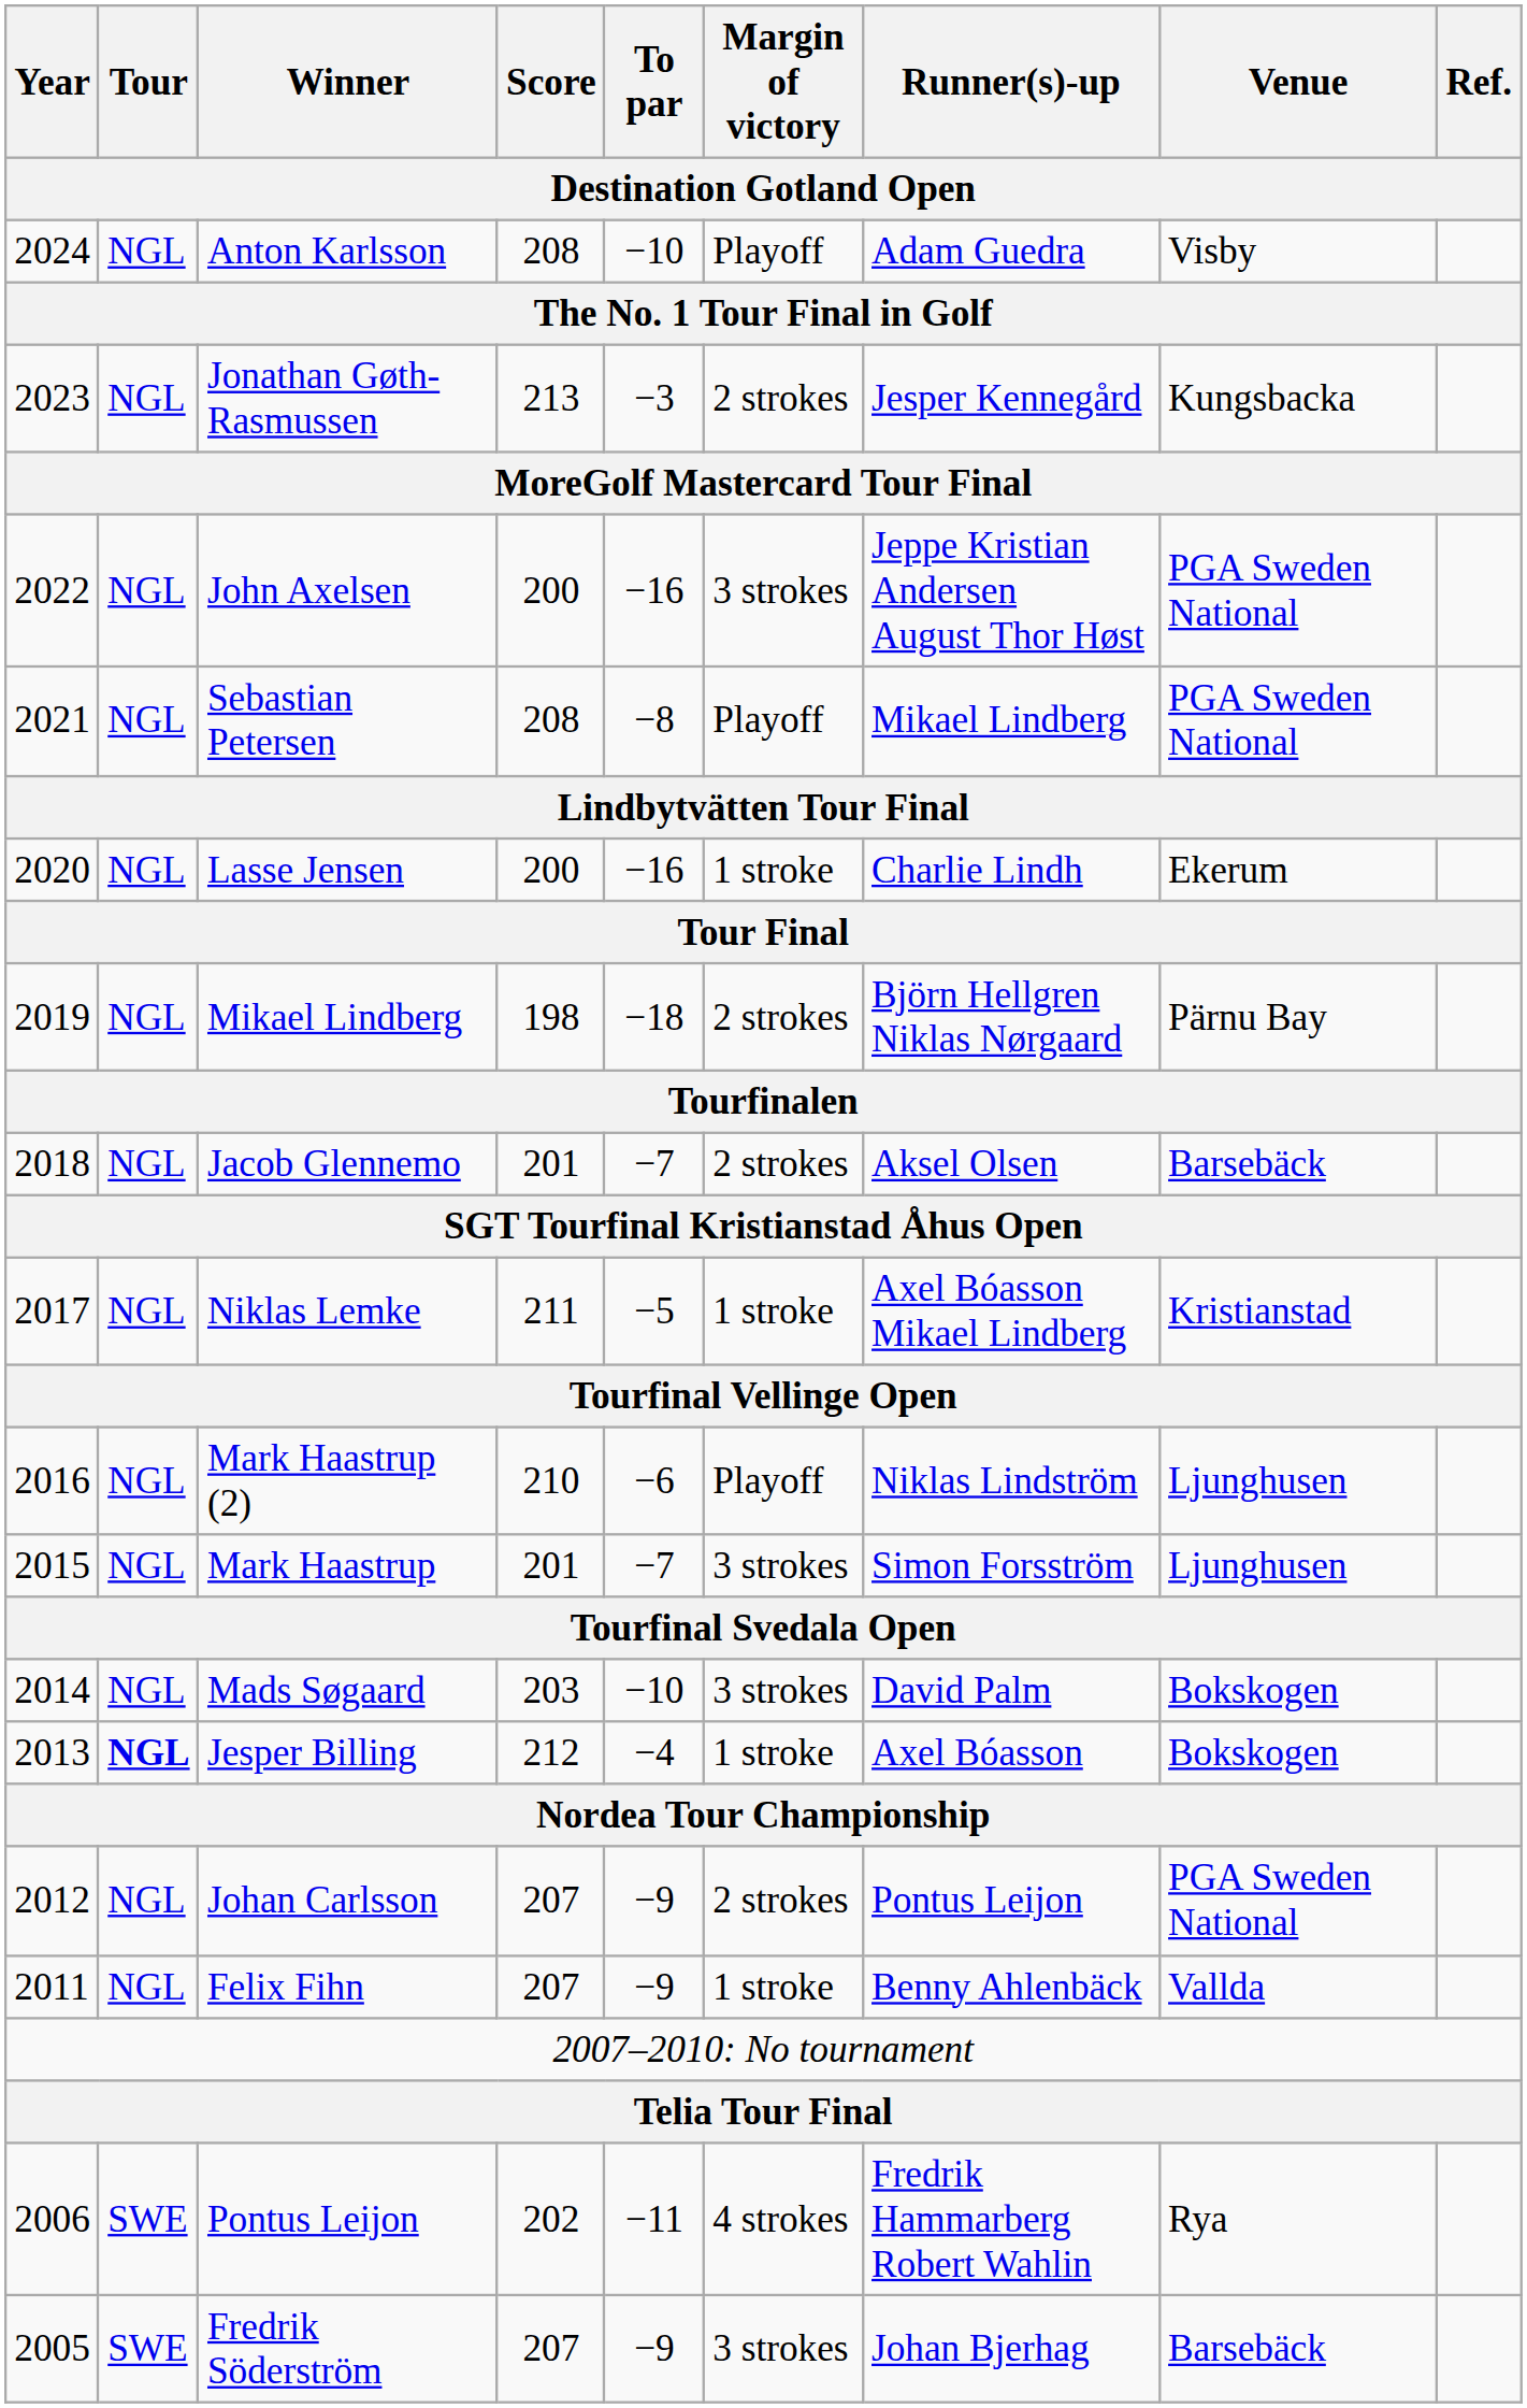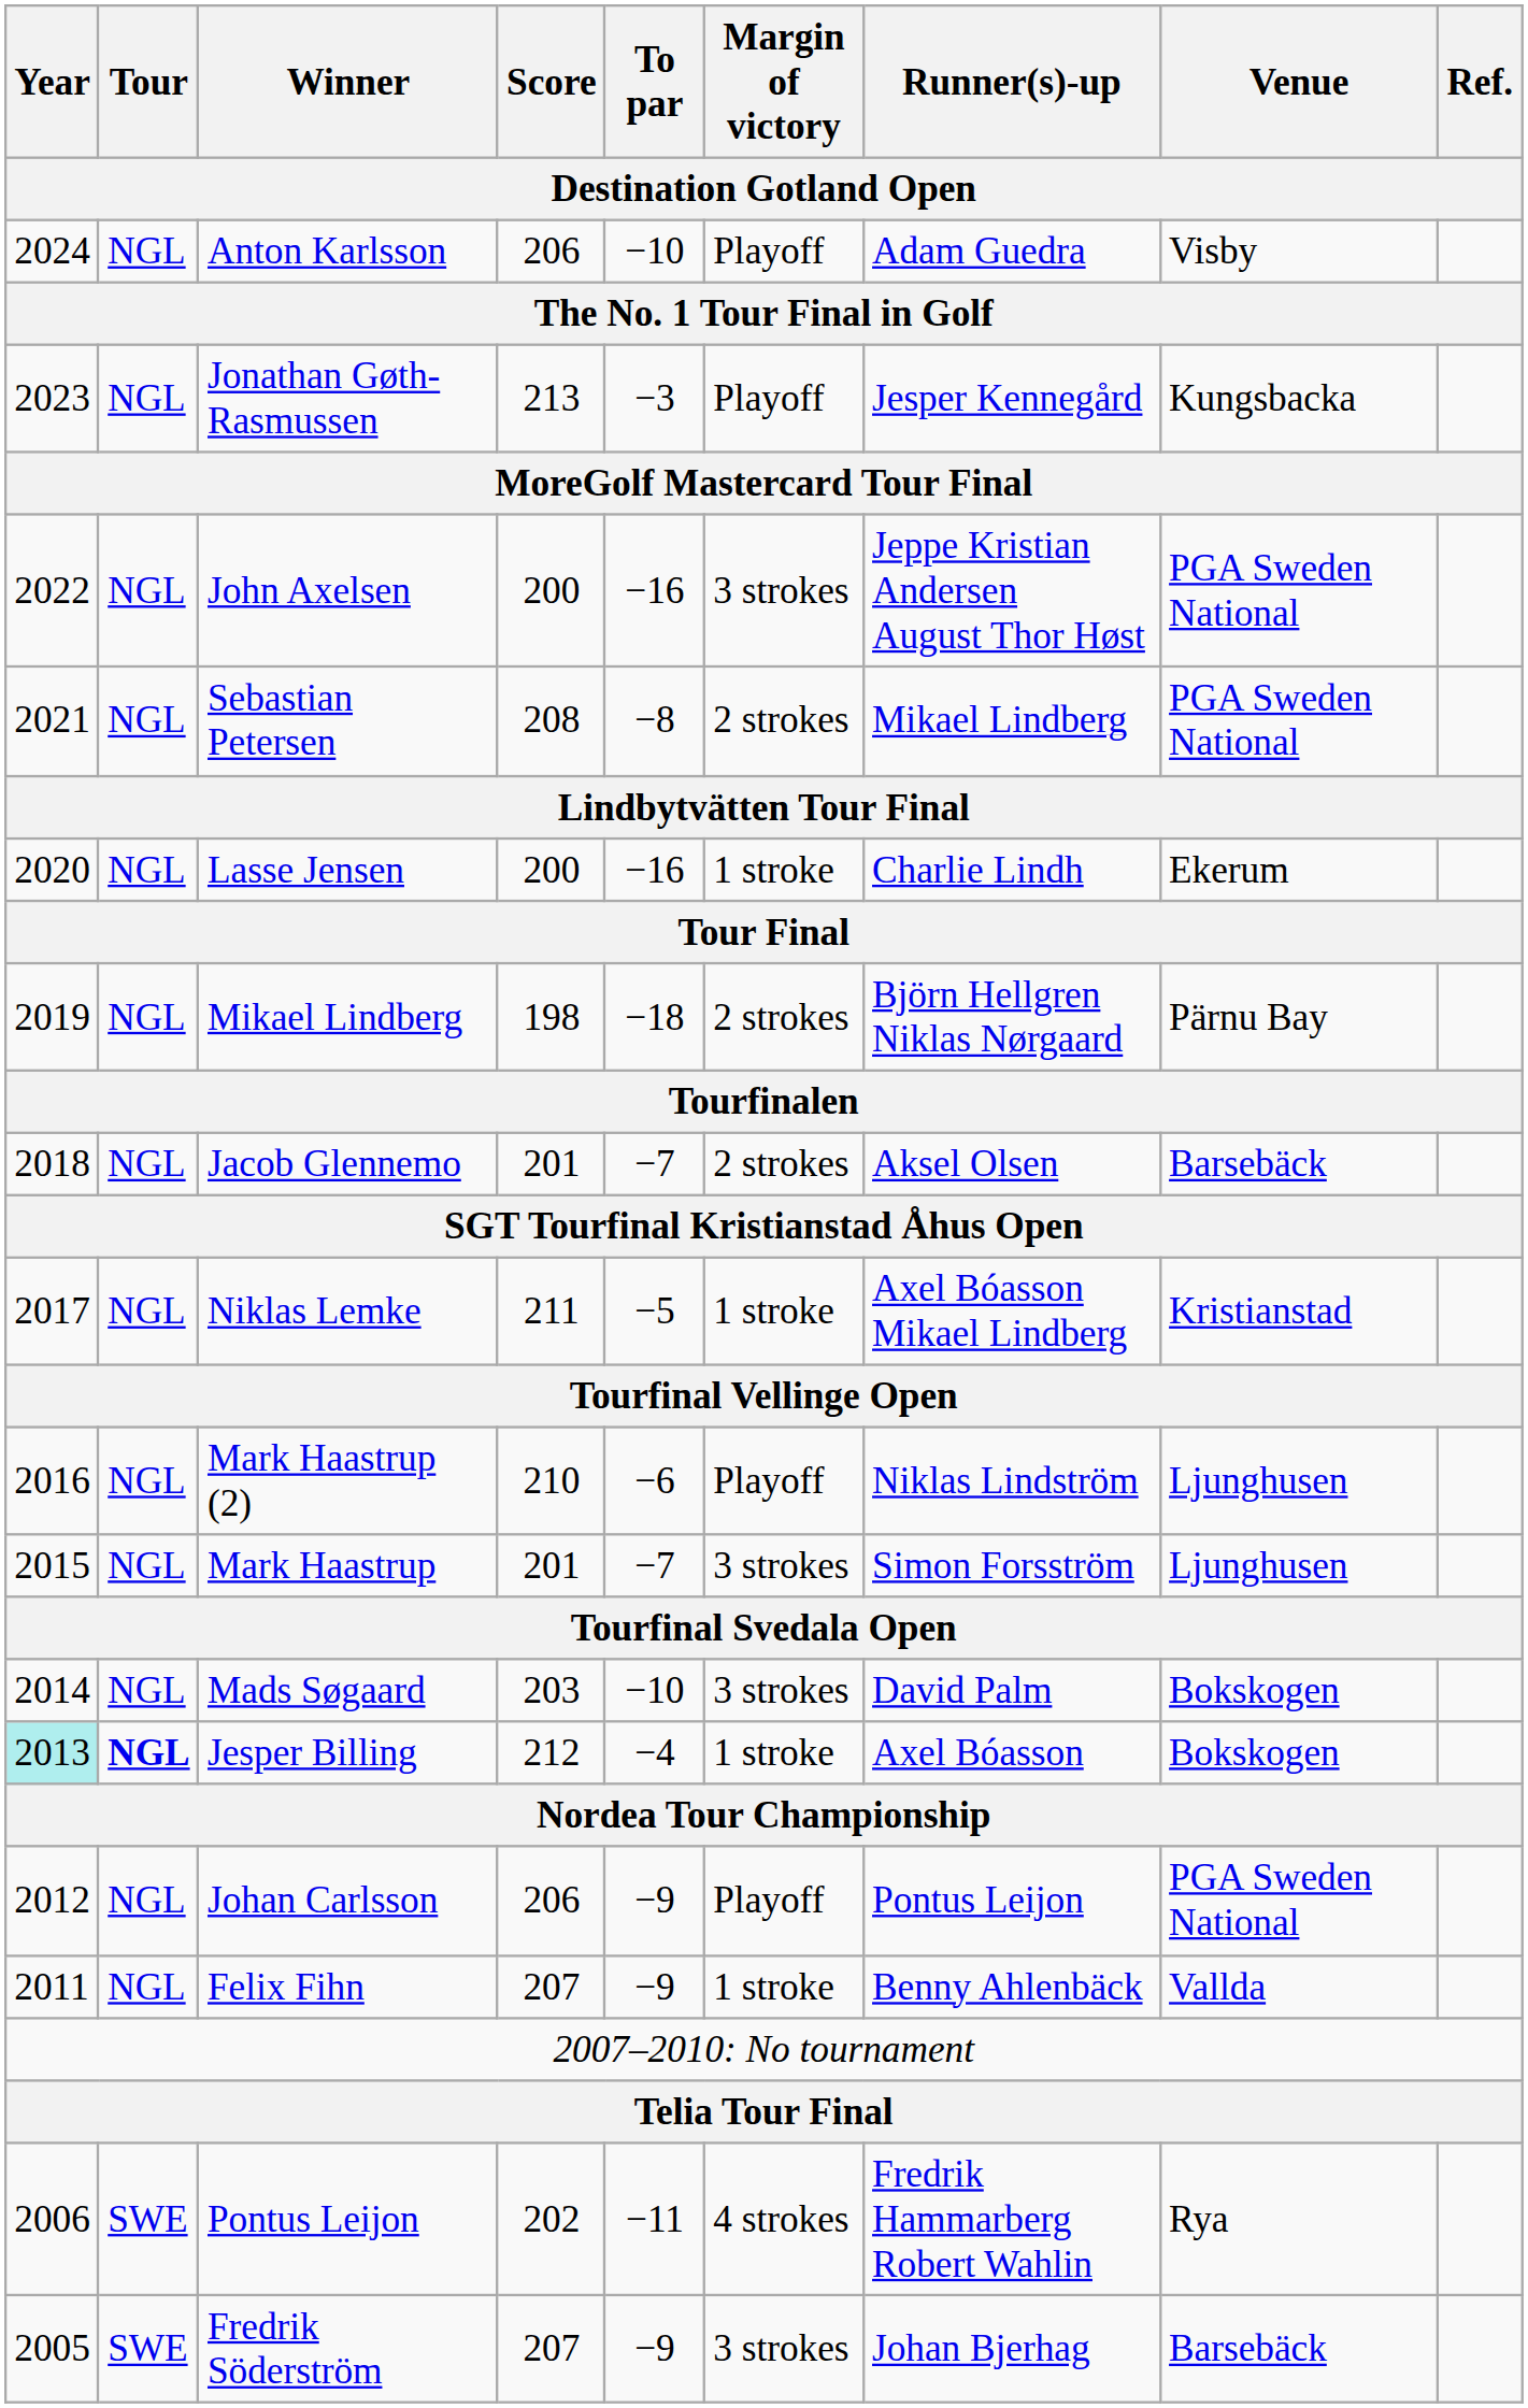 <table class="wikitable" style="font-size:95%">
 <tr>
 <th>Year</th>
 <th>Tour</th>
 <th>Winner</th>
 <th>Score</th>
 <th>To par</th>
 <th>Margin of<br>victory</th>
 <th>Runner(s)-up</th>
 <th>Venue</th>
 <th>Ref.</th>
 </tr>
 <tr>
 <th colspan=9>Destination Gotland Open</th>
 </tr>
 <tr>
 <td>2024</td>
 <td><a href='#'>NGL</a></td>
 <td> <a href='#'>Anton Karlsson</a></td>
-<td align=center>208</td>
+<td align=center>206</td>
 <td align=center>−10</td>
 <td>Playoff</td>
 <td> <a href='#'>Adam Guedra</a></td>
 <td>Visby</td>
 <td></td>
 </tr>
 <tr>
 <th colspan=9>The No. 1 Tour Final in Golf</th>
 </tr>
 <tr>
 <td>2023</td>
 <td><a href='#'>NGL</a></td>
 <td> <a href='#'>Jonathan Gøth-Rasmussen</a></td>
 <td align=center>213</td>
 <td align=center>−3</td>
-<td>2 strokes</td>
+<td>Playoff</td>
 <td> <a href='#'>Jesper Kennegård</a></td>
 <td>Kungsbacka</td>
 <td></td>
 </tr>
 <tr>
 <th colspan=9>MoreGolf Mastercard Tour Final</th>
 </tr>
 <tr>
 <td>2022</td>
 <td><a href='#'>NGL</a></td>
 <td> <a href='#'>John Axelsen</a></td>
 <td align=center>200</td>
 <td align=center>−16</td>
 <td>3 strokes</td>
 <td> <a href='#'>Jeppe Kristian Andersen</a><br> <a href='#'>August Thor Høst</a></td>
 <td><a href='#'>PGA Sweden National</a></td>
 <td></td>
 </tr>
 <tr>
 <td>2021</td>
 <td><a href='#'>NGL</a></td>
 <td> <a href='#'>Sebastian Petersen</a></td>
 <td align=center>208</td>
 <td align=center>−8</td>
-<td>Playoff</td>
+<td>2 strokes</td>
 <td> <a href='#'>Mikael Lindberg</a></td>
 <td><a href='#'>PGA Sweden National</a></td>
 <td></td>
 </tr>
 <tr>
 <th colspan=9>Lindbytvätten Tour Final</th>
 </tr>
 <tr>
 <td>2020</td>
 <td><a href='#'>NGL</a></td>
 <td> <a href='#'>Lasse Jensen</a></td>
 <td align=center>200</td>
 <td align=center>−16</td>
 <td>1 stroke</td>
 <td> <a href='#'>Charlie Lindh</a></td>
 <td>Ekerum</td>
 <td></td>
 </tr>
 <tr>
 <th colspan=9>Tour Final</th>
 </tr>
 <tr>
 <td>2019</td>
 <td><a href='#'>NGL</a></td>
 <td> <a href='#'>Mikael Lindberg</a></td>
 <td align=center>198</td>
 <td align=center>−18</td>
 <td>2 strokes</td>
 <td> <a href='#'>Björn Hellgren</a><br> <a href='#'>Niklas Nørgaard</a></td>
 <td>Pärnu Bay</td>
 <td></td>
 </tr>
 <tr>
 <th colspan=9>Tourfinalen</th>
 </tr>
 <tr>
 <td>2018</td>
 <td><a href='#'>NGL</a></td>
 <td> <a href='#'>Jacob Glennemo</a></td>
 <td align=center>201</td>
 <td align=center>−7</td>
 <td>2 strokes</td>
 <td> <a href='#'>Aksel Olsen</a></td>
 <td><a href='#'>Barsebäck</a></td>
 <td></td>
 </tr>
 <tr>
 <th colspan=9>SGT Tourfinal Kristianstad Åhus Open</th>
 </tr>
 <tr>
 <td>2017</td>
 <td><a href='#'>NGL</a></td>
 <td> <a href='#'>Niklas Lemke</a></td>
 <td align=center>211</td>
 <td align=center>−5</td>
 <td>1 stroke</td>
 <td> <a href='#'>Axel Bóasson</a><br> <a href='#'>Mikael Lindberg</a></td>
 <td><a href='#'>Kristianstad</a></td>
 <td></td>
 </tr>
 <tr>
 <th colspan=9>Tourfinal Vellinge Open</th>
 </tr>
 <tr>
 <td>2016</td>
 <td><a href='#'>NGL</a></td>
 <td> <a href='#'>Mark Haastrup</a> (2)</td>
 <td align=center>210</td>
 <td align=center>−6</td>
 <td>Playoff</td>
 <td> <a href='#'>Niklas Lindström</a></td>
 <td><a href='#'>Ljunghusen</a></td>
 <td></td>
 </tr>
 <tr>
 <td>2015</td>
 <td><a href='#'>NGL</a></td>
 <td> <a href='#'>Mark Haastrup</a></td>
 <td align=center>201</td>
 <td align=center>−7</td>
 <td>3 strokes</td>
 <td> <a href='#'>Simon Forsström</a></td>
 <td><a href='#'>Ljunghusen</a></td>
 <td></td>
 </tr>
 <tr>
 <th colspan=9>Tourfinal Svedala Open</th>
 </tr>
 <tr>
 <td>2014</td>
 <td><a href='#'>NGL</a></td>
 <td> <a href='#'>Mads Søgaard</a></td>
 <td align=center>203</td>
 <td align=center>−10</td>
 <td>3 strokes</td>
 <td> <a href='#'>David Palm</a></td>
 <td><a href='#'>Bokskogen</a></td>
 <td></td>
 </tr>
 <tr>
-<td>2013</td>
+<td style="background: paleturquoise;">2013</td>
 <td><strong><a href='#'>NGL</a></strong></td>
 <td> <a href='#'>Jesper Billing</a></td>
 <td align=center>212</td>
 <td align=center>−4</td>
 <td>1 stroke</td>
 <td> <a href='#'>Axel Bóasson</a></td>
 <td><a href='#'>Bokskogen</a></td>
 <td></td>
 </tr>
 <tr>
 <th colspan=9>Nordea Tour Championship</th>
 </tr>
 <tr>
 <td>2012</td>
 <td><a href='#'>NGL</a></td>
 <td> <a href='#'>Johan Carlsson</a></td>
-<td align=center>207</td>
+<td align=center>206</td>
 <td align=center>−9</td>
-<td>2 strokes</td>
+<td>Playoff</td>
 <td> <a href='#'>Pontus Leijon</a></td>
 <td><a href='#'>PGA Sweden National</a></td>
 <td></td>
 </tr>
 <tr>
 <td>2011</td>
 <td><a href='#'>NGL</a></td>
 <td> <a href='#'>Felix Fihn</a></td>
 <td align=center>207</td>
 <td align=center>−9</td>
 <td>1 stroke</td>
 <td> <a href='#'>Benny Ahlenbäck</a></td>
 <td><a href='#'>Vallda</a></td>
 <td></td>
 </tr>
 <tr>
 <td colspan=9 align=center><em>2007–2010: No tournament</em></td>
 </tr>
 <tr>
 <th colspan=9>Telia Tour Final</th>
 </tr>
 <tr>
 <td>2006</td>
 <td><a href='#'>SWE</a></td>
 <td> <a href='#'>Pontus Leijon</a></td>
 <td align=center>202</td>
 <td align=center>−11</td>
 <td>4 strokes</td>
 <td> <a href='#'>Fredrik Hammarberg</a><br> <a href='#'>Robert Wahlin</a></td>
 <td>Rya</td>
 <td></td>
 </tr>
 <tr>
 <td>2005</td>
 <td><a href='#'>SWE</a></td>
 <td> <a href='#'>Fredrik Söderström</a></td>
 <td align=center>207</td>
 <td align=center>−9</td>
 <td>3 strokes</td>
 <td> <a href='#'>Johan Bjerhag</a></td>
 <td><a href='#'>Barsebäck</a></td>
 <td></td>
 </tr>
 </table>
